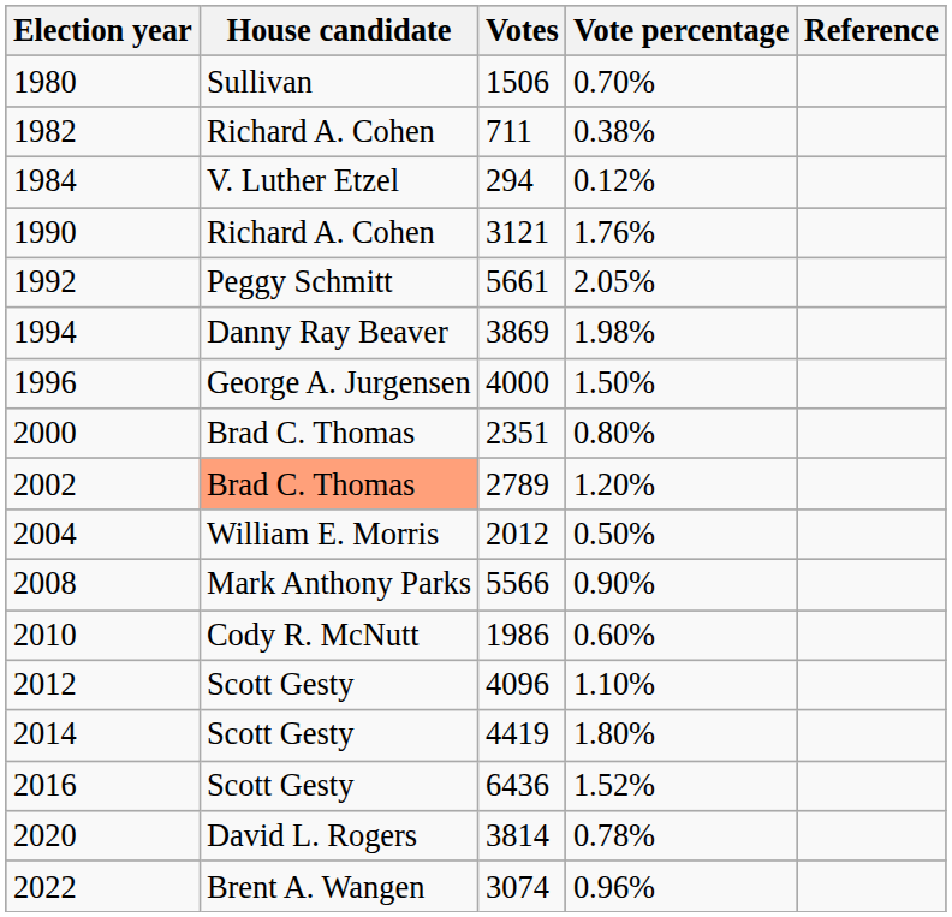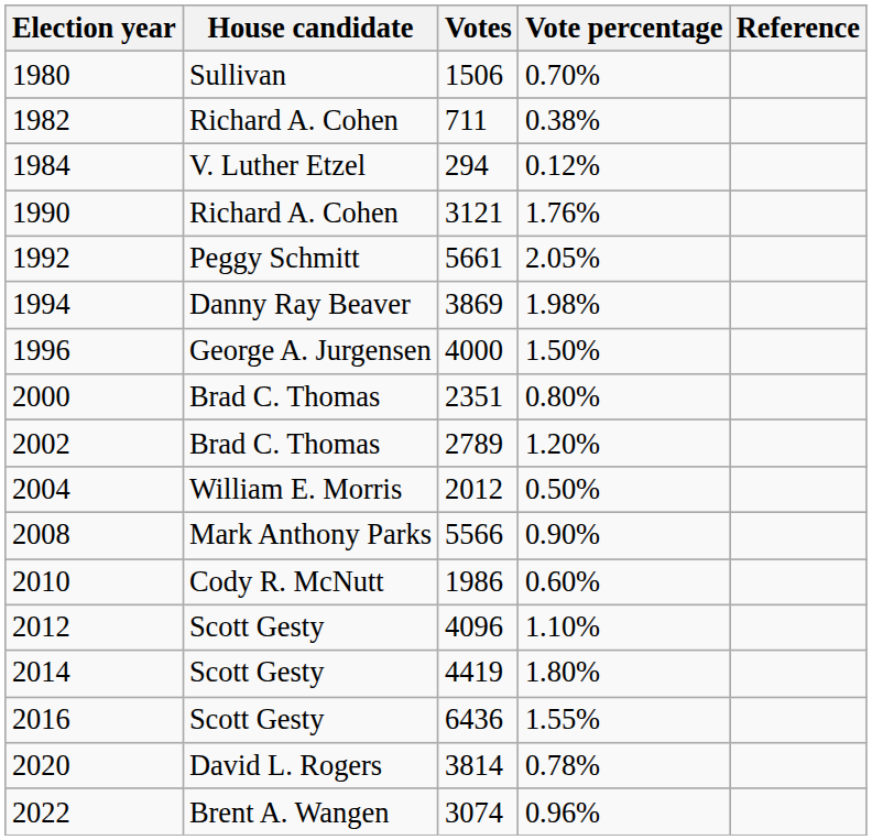 <table class="wikitable">
 <tr>
 <th>Election year</th>
 <th>House candidate</th>
 <th>Votes</th>
 <th>Vote percentage</th>
 <th>Reference</th>
 </tr>
 <tr>
 <td>1980</td>
 <td>Sullivan</td>
 <td>1506</td>
 <td>0.70%</td>
 <td></td>
 </tr>
 <tr>
 <td>1982</td>
 <td>Richard A. Cohen</td>
 <td>711</td>
 <td>0.38%</td>
 <td></td>
 </tr>
 <tr>
 <td>1984</td>
 <td>V. Luther Etzel</td>
 <td>294</td>
 <td>0.12%</td>
 <td></td>
 </tr>
 <tr>
 <td>1990</td>
 <td>Richard A. Cohen</td>
 <td>3121</td>
 <td>1.76%</td>
 <td></td>
 </tr>
 <tr>
 <td>1992</td>
 <td>Peggy Schmitt</td>
 <td>5661</td>
 <td>2.05%</td>
 <td></td>
 </tr>
 <tr>
 <td>1994</td>
 <td>Danny Ray Beaver</td>
 <td>3869</td>
 <td>1.98%</td>
 <td></td>
 </tr>
 <tr>
 <td>1996</td>
 <td>George A. Jurgensen</td>
 <td>4000</td>
 <td>1.50%</td>
 <td></td>
 </tr>
 <tr>
 <td>2000</td>
 <td>Brad C. Thomas</td>
 <td>2351</td>
 <td>0.80%</td>
 <td></td>
 </tr>
 <tr>
 <td>2002</td>
-<td style="background: lightsalmon;">Brad C. Thomas</td>
+<td>Brad C. Thomas</td>
 <td>2789</td>
 <td>1.20%</td>
 <td></td>
 </tr>
 <tr>
 <td>2004</td>
 <td>William E. Morris</td>
 <td>2012</td>
 <td>0.50%</td>
 <td></td>
 </tr>
 <tr>
 <td>2008</td>
 <td>Mark Anthony Parks</td>
 <td>5566</td>
 <td>0.90%</td>
 <td></td>
 </tr>
 <tr>
 <td>2010</td>
 <td>Cody R. McNutt</td>
 <td>1986</td>
 <td>0.60%</td>
 <td></td>
 </tr>
 <tr>
 <td>2012</td>
 <td>Scott Gesty</td>
 <td>4096</td>
 <td>1.10%</td>
 <td></td>
 </tr>
 <tr>
 <td>2014</td>
 <td>Scott Gesty</td>
 <td>4419</td>
 <td>1.80%</td>
 <td></td>
 </tr>
 <tr>
 <td>2016</td>
 <td>Scott Gesty</td>
 <td>6436</td>
-<td>1.52%</td>
+<td>1.55%</td>
 <td></td>
 </tr>
 <tr>
 <td>2020</td>
 <td>David L. Rogers</td>
 <td>3814</td>
 <td>0.78%</td>
 <td></td>
 </tr>
 <tr>
 <td>2022</td>
 <td>Brent A. Wangen</td>
 <td>3074</td>
 <td>0.96%</td>
 <td></td>
 </tr>
 </table>
